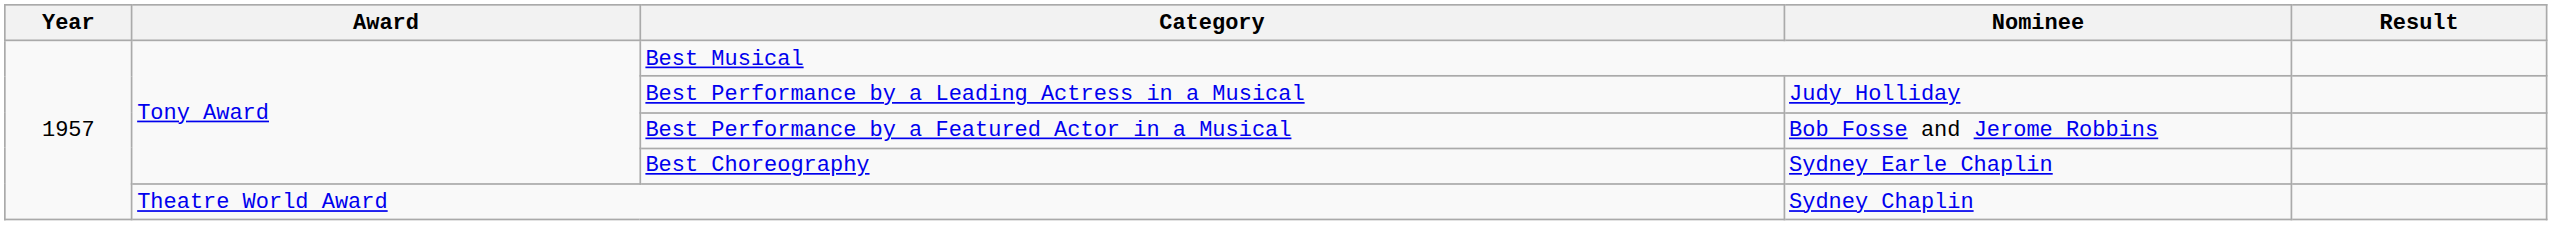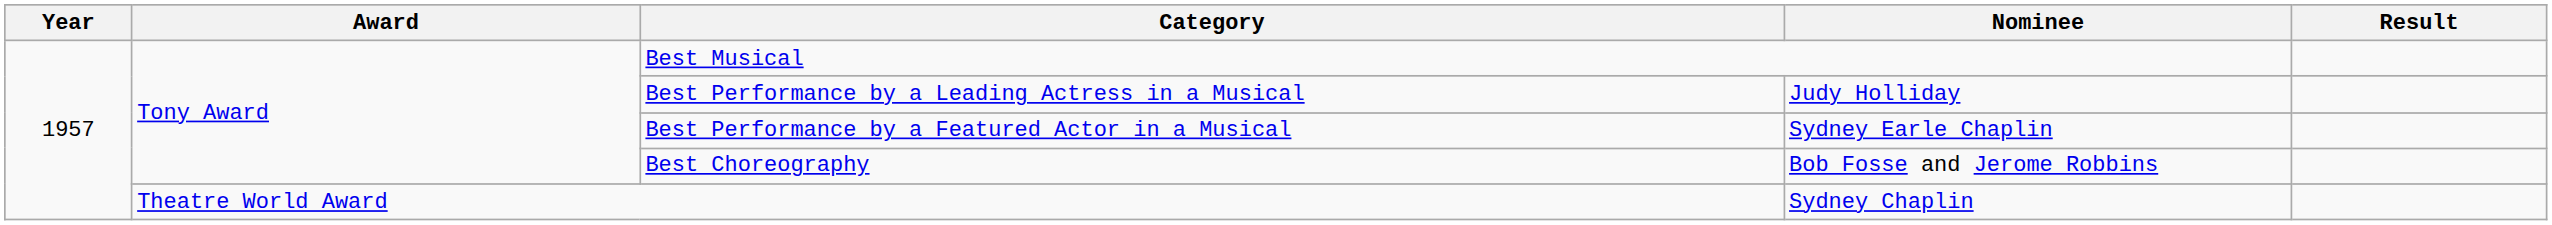 <table class="wikitable" width="95%">
 <tr>
 <th width="5%">Year</th>
 <th width="20%">Award</th>
 <th width="45%">Category</th>
 <th width="20%">Nominee</th>
 <th width="10%">Result</th>
 </tr>
 <tr>
 <td rowspan="5" align="center">1957</td>
 <td rowspan="4"><a href='#'>Tony Award</a></td>
 <td colspan="2"><a href='#'>Best Musical</a></td>
 <td></td>
 </tr>
 <tr>
 <td><a href='#'>Best Performance by a Leading Actress in a Musical</a></td>
 <td><a href='#'>Judy Holliday</a></td>
 <td></td>
 </tr>
 <tr>
 <td><a href='#'>Best Performance by a Featured Actor in a Musical</a></td>
-<td><a href='#'>Bob Fosse</a> and <a href='#'>Jerome Robbins</a></td>
+<td><a href='#'>Sydney Earle Chaplin</a></td>
 <td></td>
 </tr>
 <tr>
 <td><a href='#'>Best Choreography</a></td>
-<td><a href='#'>Sydney Earle Chaplin</a></td>
+<td><a href='#'>Bob Fosse</a> and <a href='#'>Jerome Robbins</a></td>
 <td></td>
 </tr>
 <tr>
 <td colspan="2"><a href='#'>Theatre World Award</a></td>
 <td><a href='#'>Sydney Chaplin</a></td>
 <td></td>
 </tr>
 </table>
